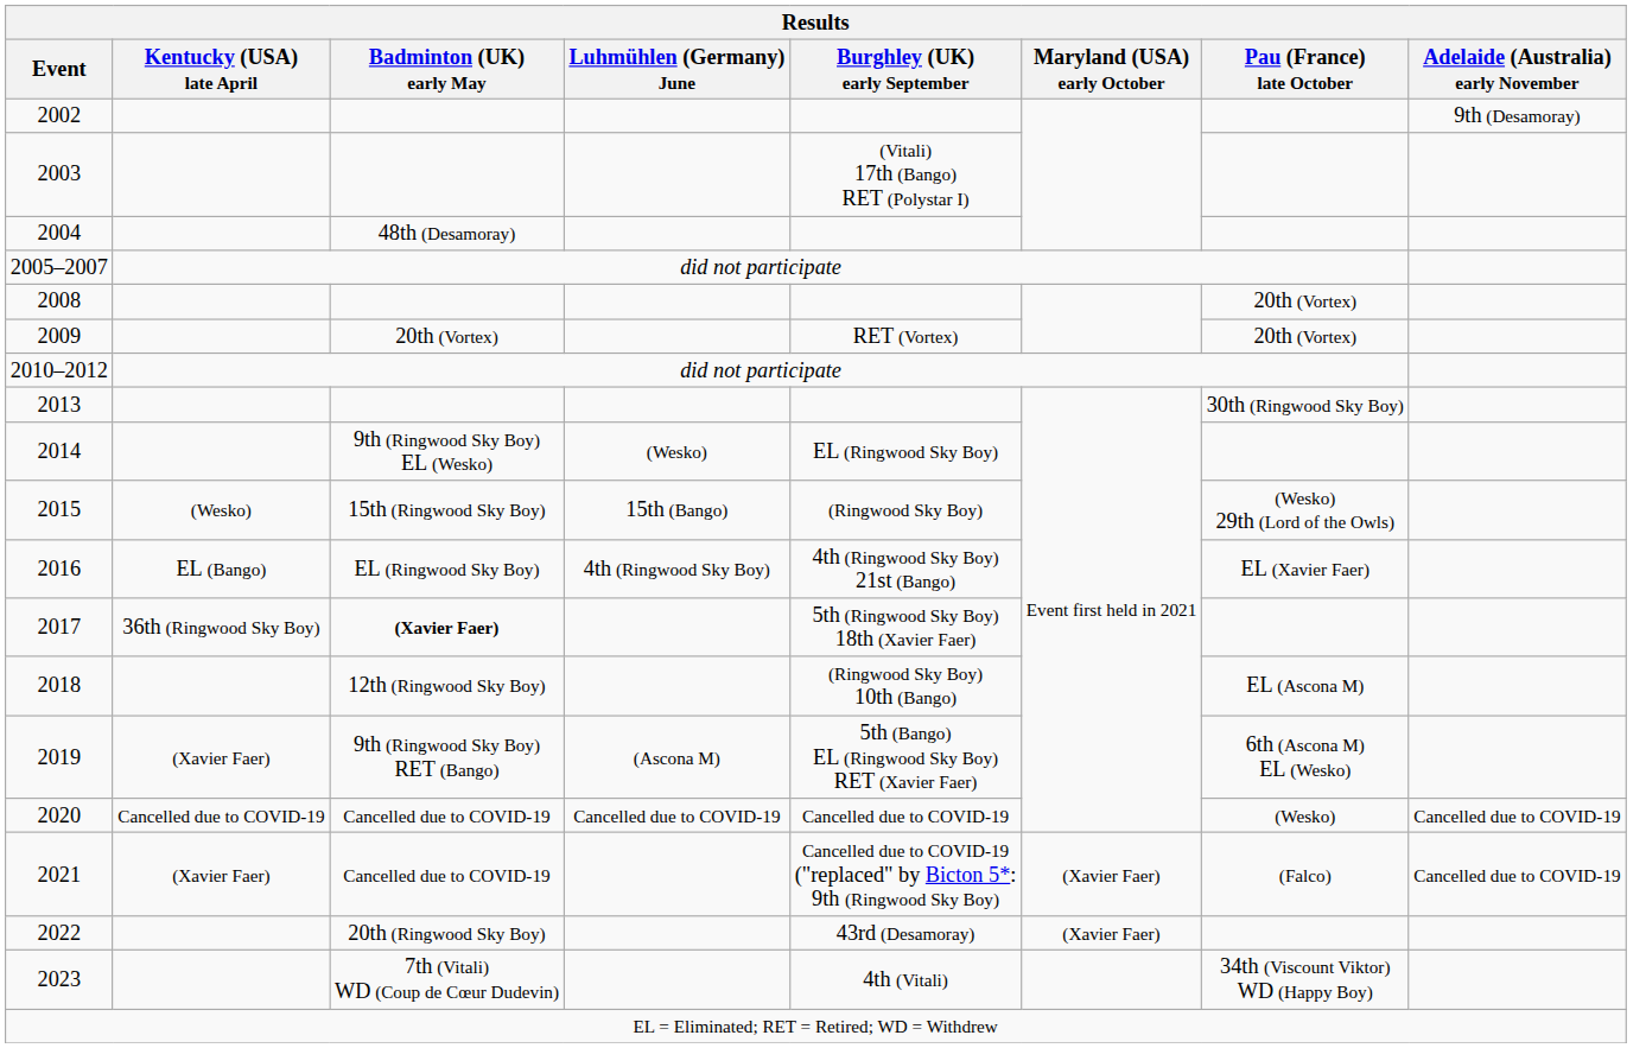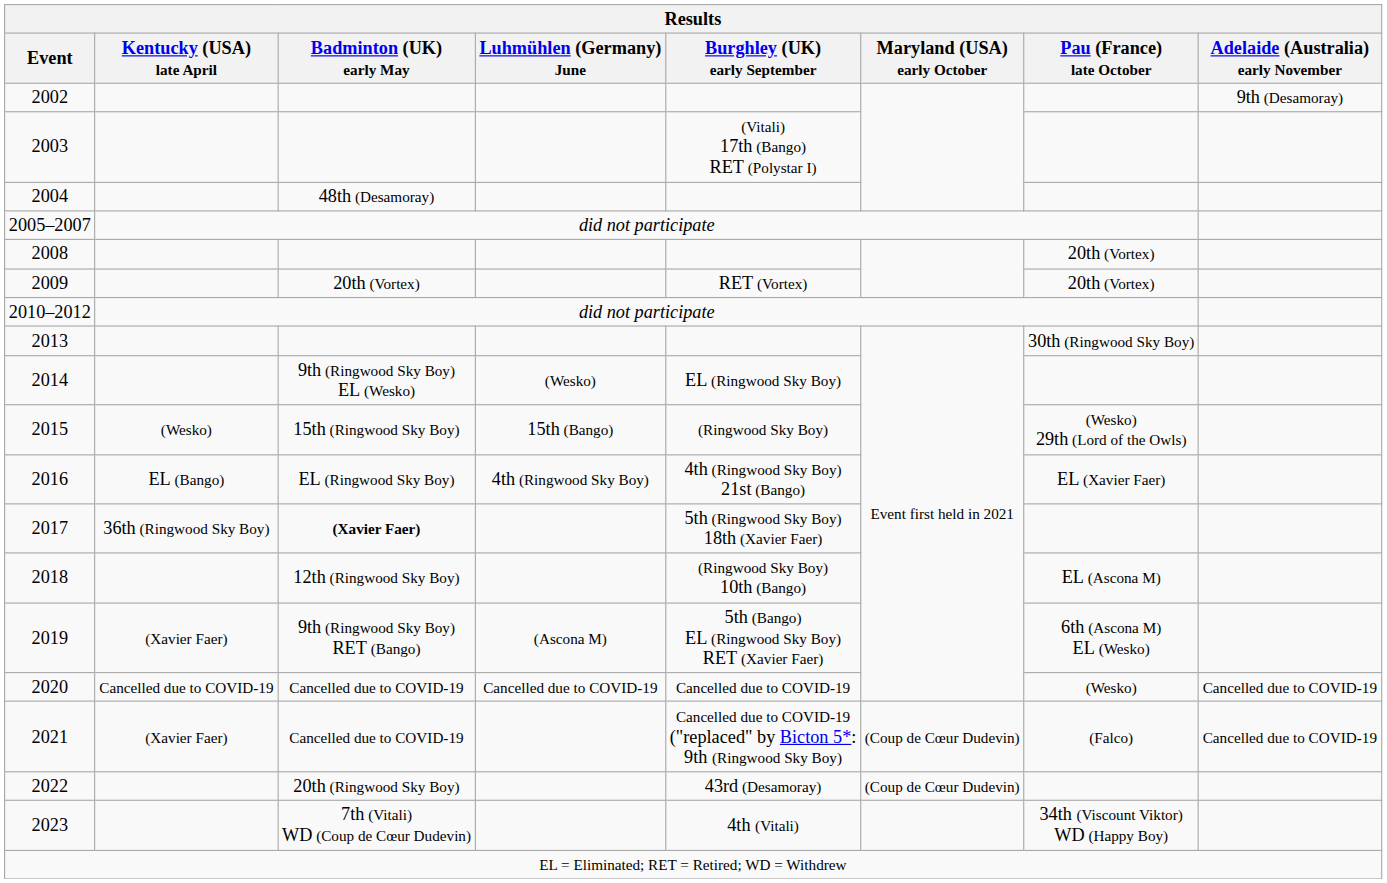 <table class="wikitable" style="text-align:center">
 <tr>
 <th colspan="12" align="center"><strong>Results</strong></th>
 </tr>
 <tr>
 <th>Event</th>
 <th><a href='#'>Kentucky</a> (USA)<br><small>late April</small></th>
 <th><a href='#'>Badminton</a> (UK)<br><small>early May</small></th>
 <th><a href='#'>Luhmühlen</a> (Germany)<br><small>June</small></th>
 <th><a href='#'>Burghley</a> (UK)<br><small>early September</small></th>
 <th>Maryland (USA)<br><small>early October</small></th>
 <th><a href='#'>Pau</a> (France)<br><small>late October</small></th>
 <th><a href='#'>Adelaide</a> (Australia)<br><small>early November</small></th>
 </tr>
 <tr>
 <td>2002</td>
 <td></td>
 <td></td>
 <td></td>
 <td></td>
 <td rowspan="3"></td>
 <td></td>
 <td>9th<small> (Desamoray)</small></td>
 </tr>
 <tr>
 <td>2003</td>
 <td></td>
 <td></td>
 <td></td>
 <td><small>  (Vitali)<br></small>17th<small> (Bango)<br></small>RET<small> (Polystar I)</small></td>
 <td></td>
 <td></td>
 </tr>
 <tr>
 <td>2004</td>
 <td></td>
 <td>48th<small> (Desamoray)</small></td>
 <td></td>
 <td></td>
 <td></td>
 <td></td>
 </tr>
 <tr>
 <td>2005–2007</td>
 <td colspan="6"><em>did not participate</em></td>
 </tr>
 <tr>
 <td>2008</td>
 <td></td>
 <td></td>
 <td></td>
 <td></td>
 <td rowspan="2"></td>
 <td>20th<small> (Vortex)</small></td>
 <td></td>
 </tr>
 <tr>
 <td>2009</td>
 <td></td>
 <td>20th<small> (Vortex)</small></td>
 <td></td>
 <td>RET<small> (Vortex)</small></td>
 <td>20th<small> (Vortex)</small></td>
 <td></td>
 </tr>
 <tr>
 <td>2010–2012</td>
 <td colspan="6"><em>did not participate</em></td>
 </tr>
 <tr>
 <td>2013</td>
 <td></td>
 <td></td>
 <td></td>
 <td></td>
 <td rowspan="8"><small>Event first held in 2021</small></td>
 <td>30th<small> (Ringwood Sky Boy)</small></td>
 <td></td>
 </tr>
 <tr>
 <td>2014</td>
 <td></td>
 <td>9th<small> (Ringwood Sky Boy)</small><br>EL<small> (Wesko)</small></td>
 <td><small> (Wesko)</small></td>
 <td>EL<small> (Ringwood Sky Boy)</small></td>
 <td></td>
 <td></td>
 </tr>
 <tr>
 <td>2015</td>
 <td> <small>(Wesko)</small></td>
 <td>15th<small> (Ringwood Sky Boy)</small></td>
 <td>15th<small> (Bango)</small></td>
 <td><small> (Ringwood Sky Boy)</small></td>
 <td><small> (Wesko)</small><br>29th<small> (Lord of the Owls)</small></td>
 <td></td>
 </tr>
 <tr>
 <td>2016</td>
 <td>EL<small> (Bango)</small></td>
 <td>EL<small> (Ringwood Sky Boy)</small></td>
 <td>4th<small> (Ringwood Sky Boy)</small></td>
 <td>4th<small> (Ringwood Sky Boy)</small><br>21st<small> (Bango)</small></td>
 <td>EL<small> (Xavier Faer)</small></td>
 <td></td>
 </tr>
 <tr>
 <td>2017</td>
 <td>36th<small> (Ringwood Sky Boy)</small></td>
 <td><strong><small> (Xavier Faer)</small></strong></td>
 <td></td>
 <td>5th<small> (Ringwood Sky Boy)</small><br>18th<small> (Xavier Faer)</small></td>
 <td></td>
 <td></td>
 </tr>
 <tr>
 <td>2018</td>
 <td></td>
 <td>12th<small> (Ringwood Sky Boy)</small></td>
 <td></td>
 <td><small> (Ringwood Sky Boy)</small><br>10th<small> (Bango)</small></td>
 <td>EL<small> (Ascona M)</small></td>
 <td></td>
 </tr>
 <tr>
 <td>2019</td>
 <td><small> (Xavier Faer)</small></td>
 <td>9th<small> (Ringwood Sky Boy)</small><br>RET<small> (Bango)</small></td>
 <td><small> (Ascona M)</small></td>
 <td>5th<small> (Bango)</small><br>EL<small> (Ringwood Sky Boy)</small><br>RET<small> (Xavier Faer)</small></td>
 <td>6th<small> (Ascona M)</small><br>EL<small> (Wesko)</small></td>
 <td></td>
 </tr>
 <tr>
 <td>2020</td>
 <td><small>Cancelled due to COVID-19</small></td>
 <td><small>Cancelled due to COVID-19</small></td>
 <td><small>Cancelled due to COVID-19</small></td>
 <td><small>Cancelled due to COVID-19</small></td>
 <td><small> (Wesko)</small></td>
 <td><small>Cancelled due to COVID-19</small></td>
 </tr>
 <tr>
 <td>2021</td>
 <td><small> (Xavier Faer)</small></td>
 <td><small>Cancelled due to COVID-19</small></td>
 <td></td>
 <td><small>Cancelled due to COVID-19</small><br>("replaced" by <a href='#'>Bicton 5*</a>:<br>9th <small>(Ringwood Sky Boy)</small></td>
-<td><small> (Xavier Faer)</small></td>
+<td><small> (Coup de Cœur Dudevin)</small></td>
 <td><small> (Falco)</small></td>
 <td><small>Cancelled due to COVID-19</small></td>
 </tr>
 <tr>
 <td>2022</td>
 <td></td>
 <td>20th<small> (Ringwood Sky Boy)</small></td>
 <td></td>
 <td>43rd<small> (Desamoray)</small></td>
-<td><small> (Xavier Faer)</small></td>
+<td><small> (Coup de Cœur Dudevin)</small></td>
 <td></td>
 <td></td>
 </tr>
 <tr>
 <td>2023</td>
 <td></td>
 <td>7th<small> (Vitali)</small><br>WD<small> (Coup de Cœur Dudevin)</small></td>
 <td></td>
 <td>4th <small>(Vitali)</small></td>
 <td></td>
 <td>34th <small>(Viscount Viktor)<br></small>WD<small> (Happy Boy)</small></td>
 <td></td>
 </tr>
 <tr>
 <td colspan="12" align="center"><small> EL = Eliminated; RET = Retired; WD = Withdrew </small></td>
 </tr>
 </table>
